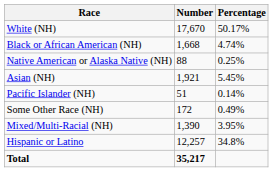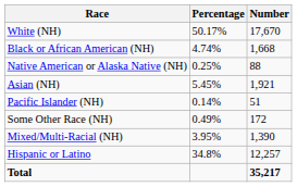 <table class="wikitable">
 <tr>
 <th>Race</th>
+<th>Percentage</th>
 <th>Number</th>
-<th>Percentage</th>
 </tr>
 <tr>
 <td><a href='#'>White</a> (NH)</td>
+<td>50.17%</td>
 <td>17,670</td>
-<td>50.17%</td>
 </tr>
 <tr>
 <td><a href='#'>Black or African American</a> (NH)</td>
+<td>4.74%</td>
 <td>1,668</td>
-<td>4.74%</td>
 </tr>
 <tr>
 <td><a href='#'>Native American</a> or <a href='#'>Alaska Native</a> (NH)</td>
+<td>0.25%</td>
 <td>88</td>
-<td>0.25%</td>
 </tr>
 <tr>
 <td><a href='#'>Asian</a> (NH)</td>
+<td>5.45%</td>
 <td>1,921</td>
-<td>5.45%</td>
 </tr>
 <tr>
 <td><a href='#'>Pacific Islander</a> (NH)</td>
+<td>0.14%</td>
 <td>51</td>
-<td>0.14%</td>
 </tr>
 <tr>
 <td>Some Other Race (NH)</td>
+<td>0.49%</td>
 <td>172</td>
-<td>0.49%</td>
 </tr>
 <tr>
 <td><a href='#'>Mixed/Multi-Racial</a> (NH)</td>
+<td>3.95%</td>
 <td>1,390</td>
-<td>3.95%</td>
 </tr>
 <tr>
 <td><a href='#'>Hispanic or Latino</a></td>
+<td>34.8%</td>
 <td>12,257</td>
-<td>34.8%</td>
 </tr>
 <tr>
 <td><strong>Total</strong></td>
+<td></td>
 <td><strong>35,217</strong></td>
-<td></td>
 </tr>
 </table>
